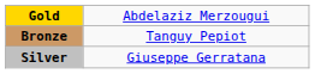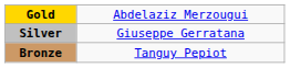 <table class="wikitable" style="text-align:center; " width="35%">
 <tr>
 <td bgcolor="gold"><strong>Gold</strong></td>
 <td><a href='#'>Abdelaziz Merzougui</a><br>  <small><em></em></small></td>
 </tr>
 <tr>
+<td bgcolor="silver"><strong>Silver</strong></td>
+<td><a href='#'>Giuseppe Gerratana</a><br>  <small><em></em></small></td>
+</tr>
+<tr>
 <td bgcolor="CC9966"><strong>Bronze</strong></td>
 <td><a href='#'>Tanguy Pepiot</a><br>  <small><em></em></small></td>
 </tr>
-<tr>
-<td bgcolor="silver"><strong>Silver</strong></td>
-<td><a href='#'>Giuseppe Gerratana</a><br>  <small><em></em></small></td>
-</tr>
 </table>
